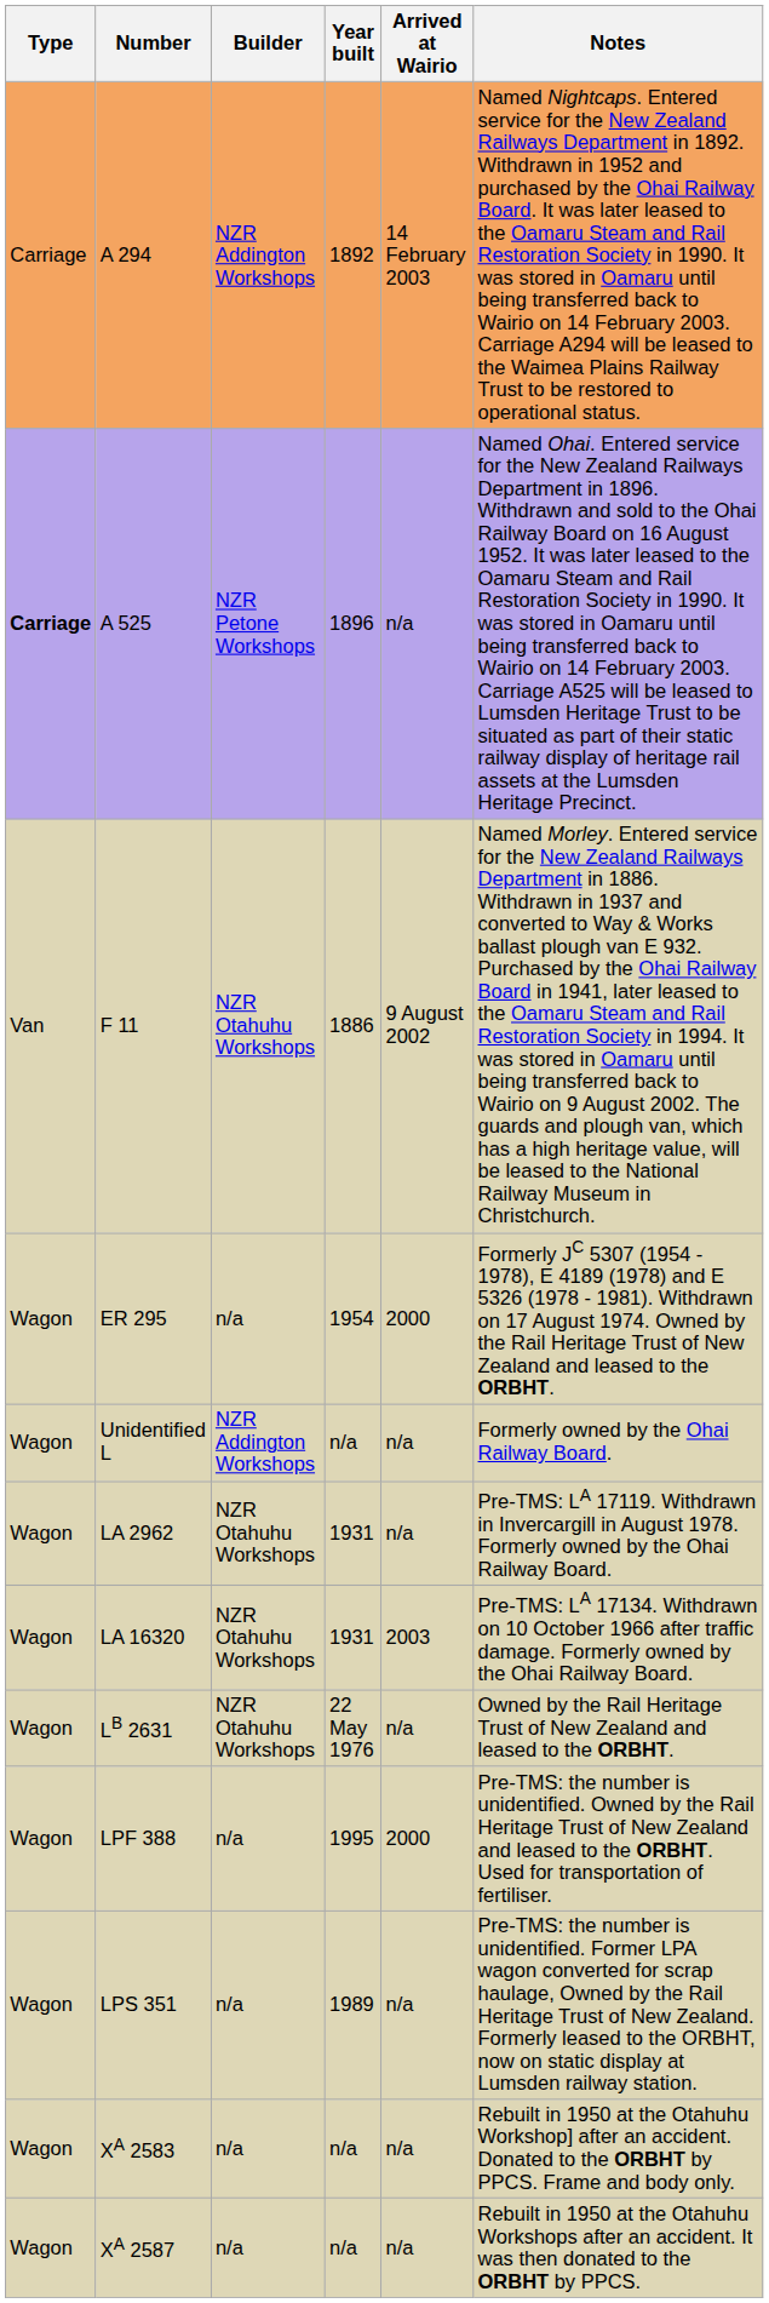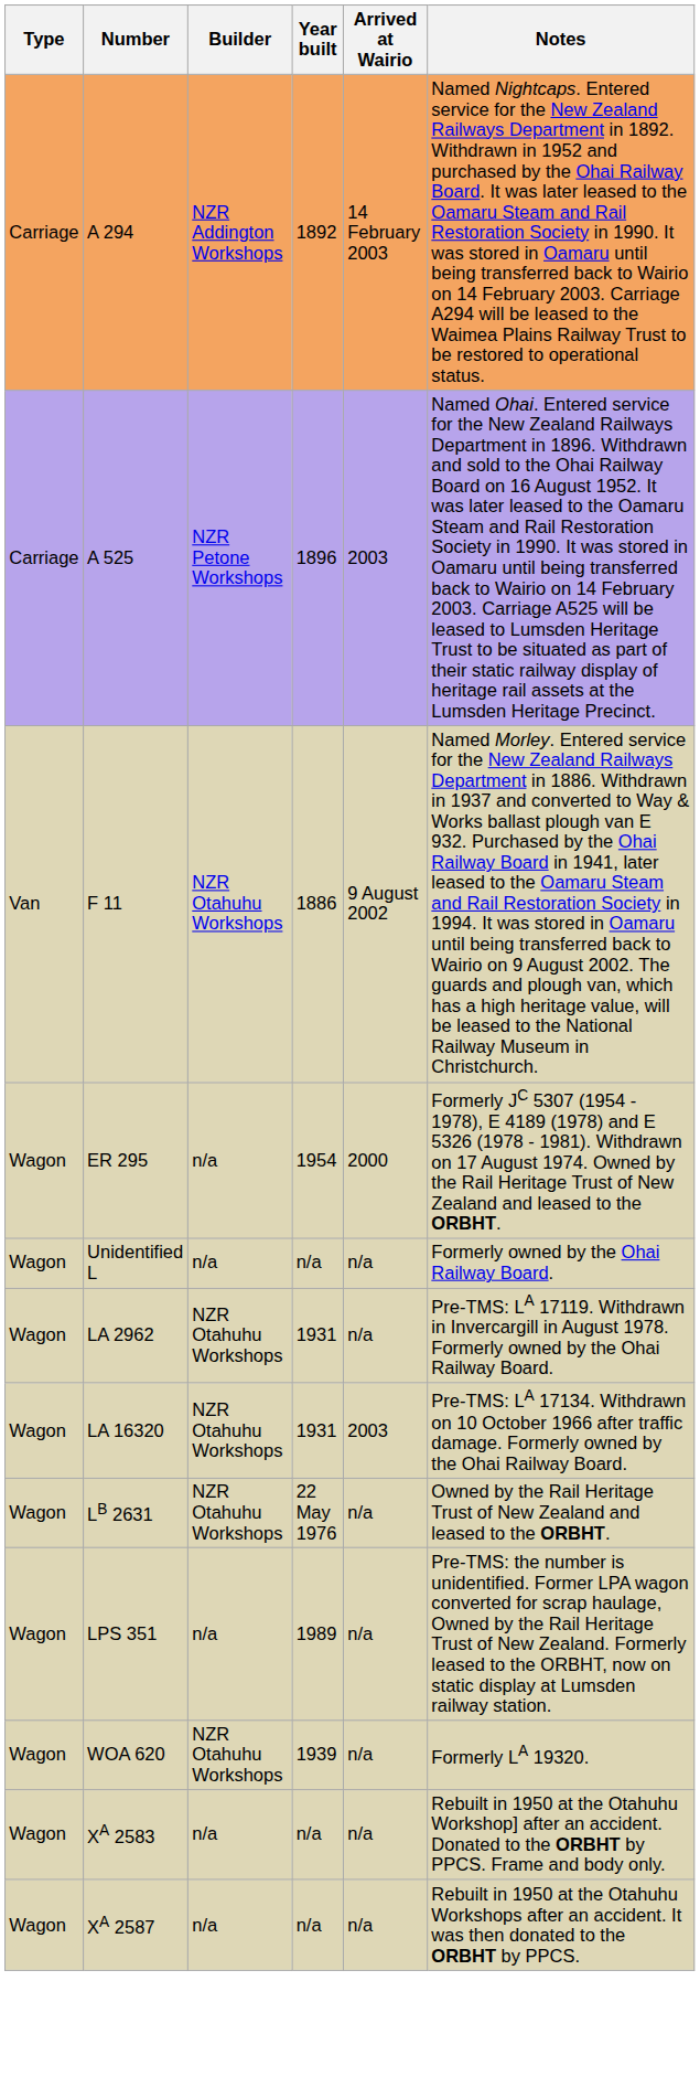 <table class="sortable wikitable" border="1">
 <tr>
 <th>Type</th>
 <th>Number</th>
 <th>Builder</th>
 <th>Year built</th>
 <th>Arrived at Wairio</th>
 <th>Notes</th>
 </tr>
 <tr style="background:#f4a460;">
 <td>Carriage</td>
 <td>A 294</td>
 <td><a href='#'>NZR Addington Workshops</a></td>
 <td>1892</td>
 <td>14 February 2003</td>
 <td>Named <em>Nightcaps</em>. Entered service for the <a href='#'>New Zealand Railways Department</a> in 1892. Withdrawn in 1952 and purchased by the <a href='#'>Ohai Railway Board</a>. It was later leased to the <a href='#'>Oamaru Steam and Rail Restoration Society</a> in 1990. It was stored in <a href='#'>Oamaru</a> until being transferred back to Wairio on 14 February 2003. Carriage A294 will be leased to the Waimea Plains Railway Trust to be restored to operational status.</td>
 </tr>
 <tr style="background:#B7A4EB;">
-<td><strong>Carriage</strong></td>
+<td>Carriage</td>
 <td>A 525</td>
 <td><a href='#'>NZR Petone Workshops</a></td>
 <td>1896</td>
-<td>n/a</td>
+<td>2003</td>
 <td>Named <em>Ohai</em>. Entered service for the New Zealand Railways Department in 1896. Withdrawn and sold to the Ohai Railway Board on  16 August 1952. It was later leased to the Oamaru Steam and Rail Restoration Society in 1990. It was stored in Oamaru until being transferred back to Wairio on 14 February 2003.  Carriage A525 will be leased to Lumsden Heritage Trust to be situated as part of their static railway display of heritage rail assets at the Lumsden Heritage Precinct.</td>
 </tr>
 <tr style="background:#DED7B6;">
 <td>Van</td>
 <td>F 11</td>
 <td><a href='#'>NZR Otahuhu Workshops</a></td>
 <td>1886</td>
 <td>9 August 2002</td>
 <td>Named <em>Morley</em>. Entered service for the <a href='#'>New Zealand Railways Department</a> in 1886. Withdrawn in 1937 and converted to Way & Works ballast plough van E 932. Purchased by the <a href='#'>Ohai Railway Board</a> in 1941, later leased to the <a href='#'>Oamaru Steam and Rail Restoration Society</a> in 1994. It was stored in <a href='#'>Oamaru</a> until being transferred back to Wairio on 9 August 2002. The guards and plough van, which has a high heritage value, will be leased to the National Railway Museum in Christchurch.</td>
 </tr>
 <tr style="background:#DED7B6;">
 <td>Wagon</td>
 <td>ER 295</td>
 <td>n/a</td>
 <td>1954</td>
 <td>2000</td>
 <td>Formerly J<sup>C</sup> 5307 (1954 - 1978), E 4189 (1978) and E 5326 (1978 - 1981). Withdrawn on 17 August 1974. Owned by the Rail Heritage Trust of New Zealand and leased to the <strong>ORBHT</strong>.</td>
 </tr>
 <tr style="background:#DED7B6;">
 <td>Wagon</td>
 <td>Unidentified L</td>
-<td><a href='#'>NZR Addington Workshops</a></td>
+<td>n/a</td>
 <td>n/a</td>
 <td>n/a</td>
 <td>Formerly owned by the <a href='#'>Ohai Railway Board</a>.</td>
 </tr>
 <tr style="background:#DED7B6;">
 <td>Wagon</td>
 <td>LA 2962</td>
 <td>NZR Otahuhu Workshops</td>
 <td>1931</td>
 <td>n/a</td>
 <td>Pre-TMS: L<sup>A</sup> 17119. Withdrawn in Invercargill in August 1978. Formerly owned by the Ohai Railway Board.</td>
 </tr>
 <tr style="background:#DED7B6;">
 <td>Wagon</td>
 <td>LA 16320</td>
 <td>NZR Otahuhu Workshops</td>
 <td>1931</td>
 <td>2003</td>
 <td>Pre-TMS: L<sup>A</sup> 17134. Withdrawn on 10 October 1966 after traffic damage. Formerly owned by the Ohai Railway Board.</td>
 </tr>
 <tr style="background:#DED7B6;">
 <td>Wagon</td>
 <td>L<sup>B</sup> 2631</td>
 <td>NZR Otahuhu Workshops</td>
 <td>22 May 1976</td>
 <td>n/a</td>
 <td>Owned by the Rail Heritage Trust of New Zealand and leased to the <strong>ORBHT</strong>.</td>
 </tr>
 <tr style="background:#DED7B6;">
 <td>Wagon</td>
-<td>LPF 388</td>
-<td>n/a</td>
-<td>1995</td>
-<td>2000</td>
-<td>Pre-TMS: the number is unidentified. Owned by the Rail Heritage Trust of New Zealand and leased to the <strong>ORBHT</strong>. Used for transportation of fertiliser.</td>
-</tr>
-<tr style="background:#DED7B6;">
-<td>Wagon</td>
 <td>LPS 351</td>
 <td>n/a</td>
 <td>1989</td>
 <td>n/a</td>
 <td>Pre-TMS: the number is unidentified. Former LPA wagon converted for scrap haulage, Owned by the Rail Heritage Trust of New Zealand. Formerly leased to the ORBHT, now on static display at Lumsden railway station.</td>
+</tr>
+<tr style="background:#DED7B6;">
+<td>Wagon</td>
+<td>WOA 620</td>
+<td>NZR Otahuhu Workshops</td>
+<td>1939</td>
+<td>n/a</td>
+<td>Formerly L<sup>A</sup> 19320.</td>
 </tr>
 <tr style="background:#DED7B6;">
 <td>Wagon</td>
 <td>X<sup>A</sup> 2583</td>
 <td>n/a</td>
 <td>n/a</td>
 <td>n/a</td>
 <td>Rebuilt in 1950 at the Otahuhu Workshop] after an accident. Donated to the <strong>ORBHT</strong> by PPCS. Frame and body only.</td>
 </tr>
 <tr style="background:#DED7B6;">
 <td>Wagon</td>
 <td>X<sup>A</sup> 2587</td>
 <td>n/a</td>
 <td>n/a</td>
 <td>n/a</td>
 <td>Rebuilt in 1950 at the Otahuhu Workshops after an accident. It was then donated to the <strong>ORBHT</strong> by PPCS.</td>
 </tr>
 </table>
